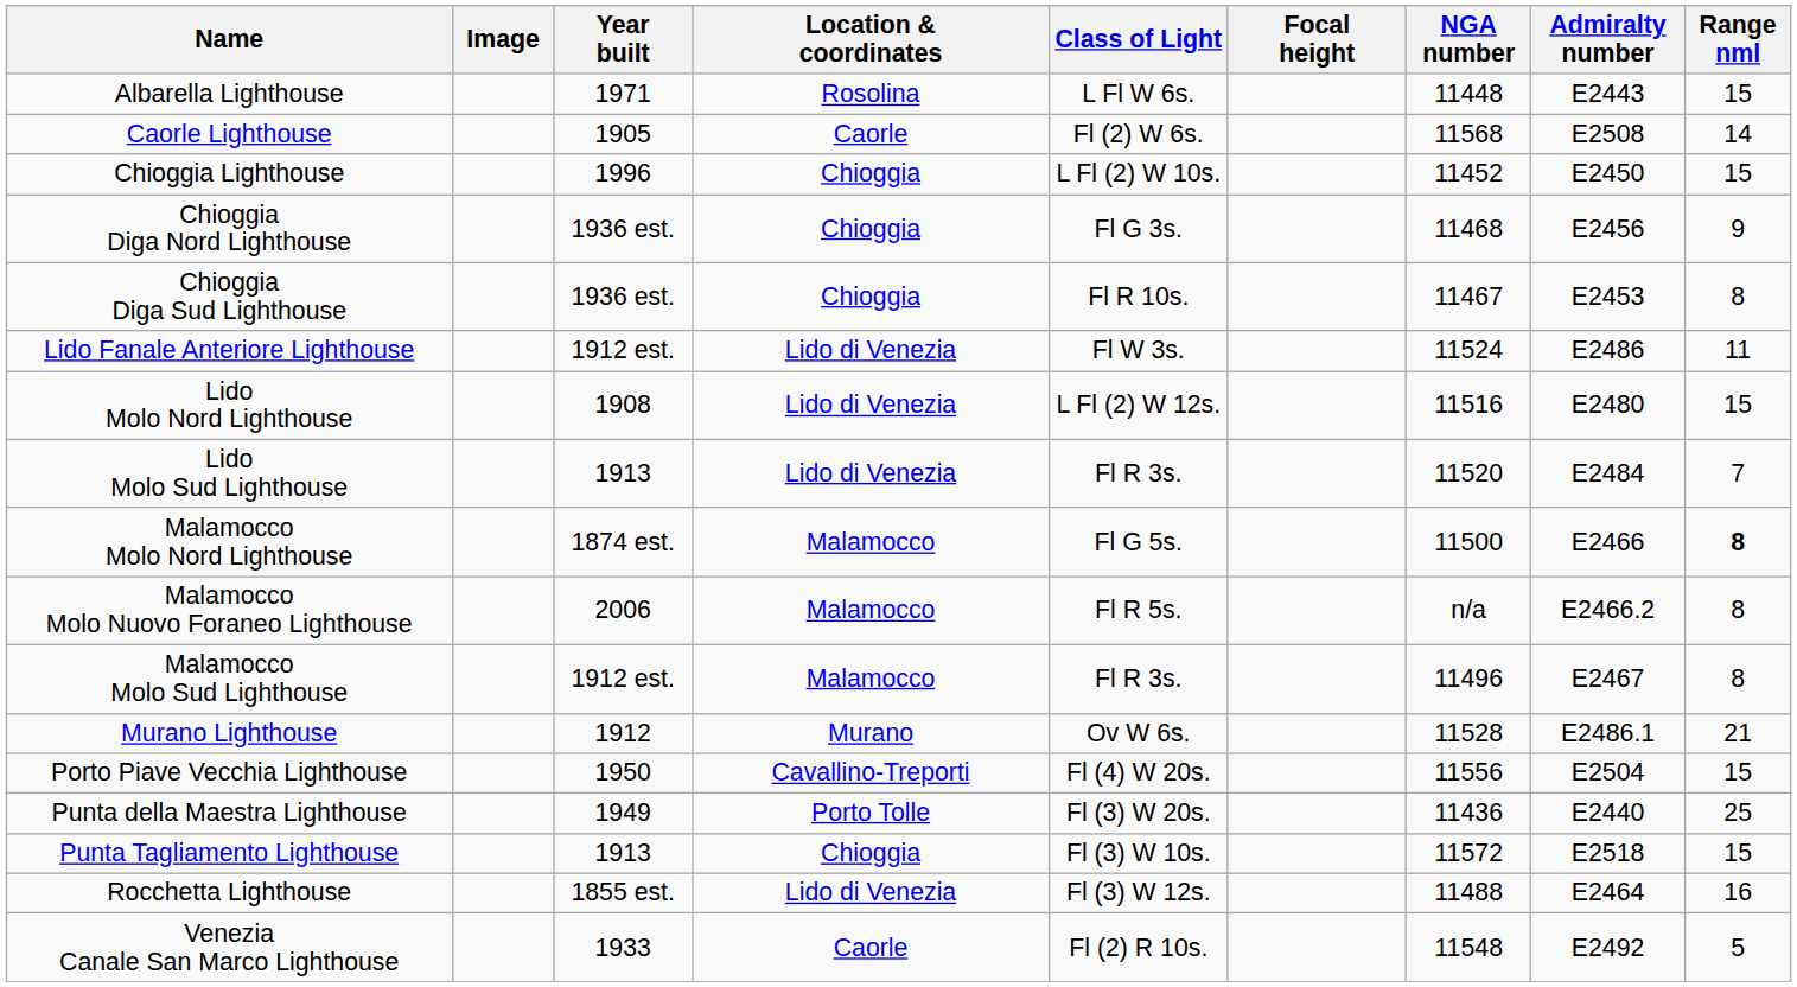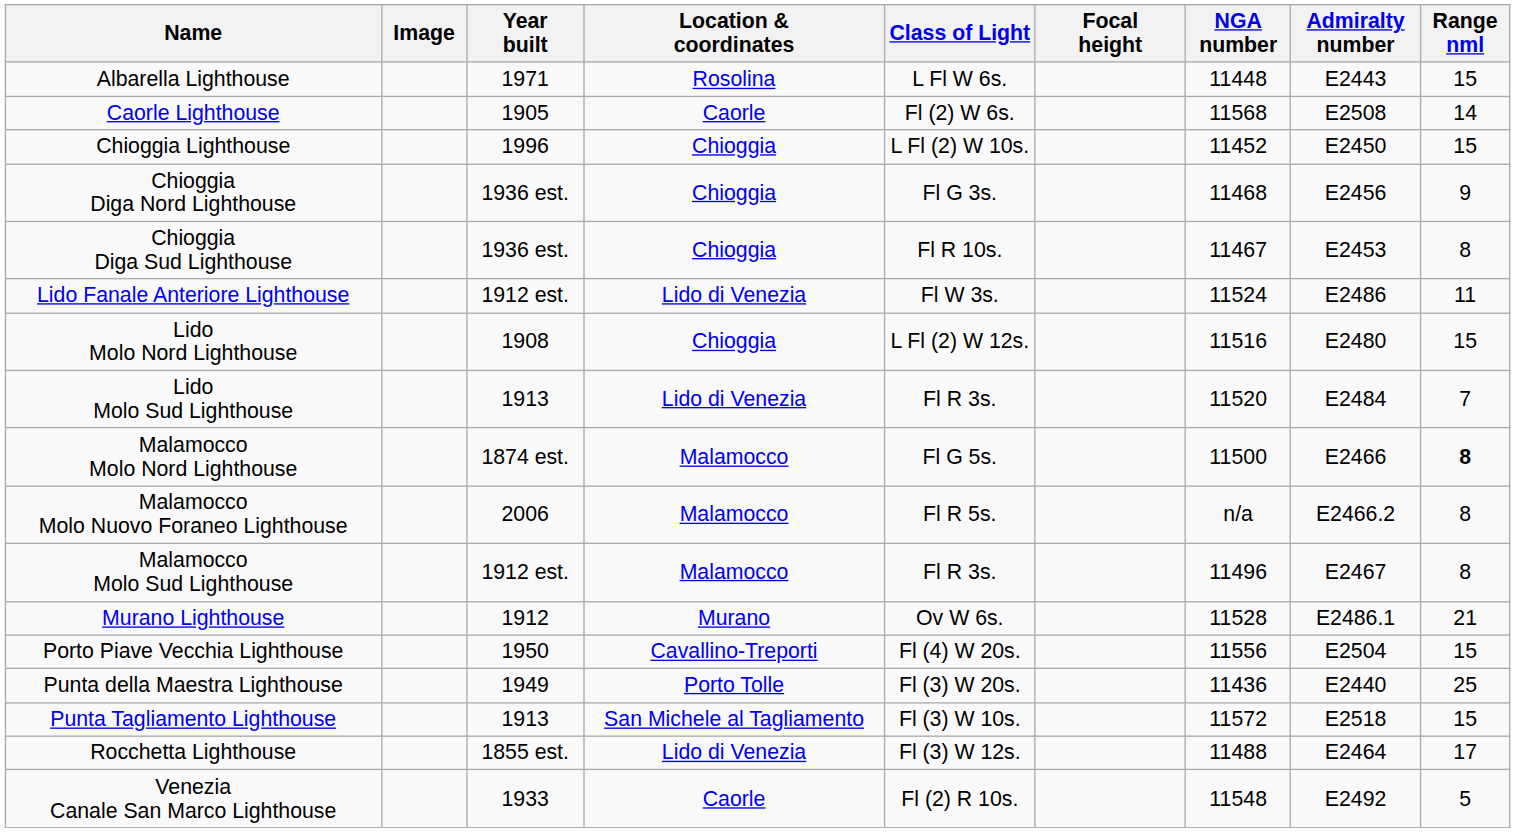 <table class="wikitable sortable" style="margin:auto;text-align:center">
 <tr>
 <th width="25%">Name</th>
 <th>Image</th>
 <th>Year<br>built</th>
 <th width="20%">Location &<br> coordinates</th>
 <th width="10%"><a href='#'>Class of Light</a></th>
 <th width="10%">Focal<br>height</th>
 <th><a href='#'>NGA</a><br>number</th>
 <th><a href='#'>Admiralty</a><br>number</th>
 <th>Range<br><a href='#'>nml</a></th>
 </tr>
 <tr>
 <td>Albarella Lighthouse</td>
 <td></td>
 <td>1971</td>
 <td><a href='#'>Rosolina</a><br></td>
 <td>L Fl W 6s.</td>
 <td></td>
 <td>11448</td>
 <td>E2443</td>
 <td>15</td>
 </tr>
 <tr>
 <td><a href='#'>Caorle Lighthouse</a></td>
 <td></td>
 <td>1905</td>
 <td><a href='#'>Caorle</a><br></td>
 <td>Fl (2) W 6s.</td>
 <td></td>
 <td>11568</td>
 <td>E2508</td>
 <td>14</td>
 </tr>
 <tr>
 <td>Chioggia Lighthouse</td>
 <td></td>
 <td>1996</td>
 <td><a href='#'>Chioggia</a><br></td>
 <td>L Fl (2) W 10s.</td>
 <td></td>
 <td>11452</td>
 <td>E2450</td>
 <td>15</td>
 </tr>
 <tr>
 <td>Chioggia<br>Diga Nord Lighthouse</td>
 <td></td>
 <td>1936 est.</td>
 <td><a href='#'>Chioggia</a><br></td>
 <td>Fl G 3s.</td>
 <td></td>
 <td>11468</td>
 <td>E2456</td>
 <td>9</td>
 </tr>
 <tr>
 <td>Chioggia<br>Diga Sud Lighthouse</td>
 <td></td>
 <td>1936 est.</td>
 <td><a href='#'>Chioggia</a><br></td>
 <td>Fl R 10s.</td>
 <td></td>
 <td>11467</td>
 <td>E2453</td>
 <td>8</td>
 </tr>
 <tr>
 <td><a href='#'>Lido Fanale Anteriore Lighthouse</a></td>
 <td></td>
 <td>1912 est.</td>
 <td><a href='#'>Lido di Venezia</a><br></td>
 <td>Fl W 3s.</td>
 <td></td>
 <td>11524</td>
 <td>E2486</td>
 <td>11</td>
 </tr>
 <tr>
 <td>Lido<br>Molo Nord Lighthouse</td>
 <td></td>
 <td>1908</td>
-<td><a href='#'>Lido di Venezia</a><br></td>
+<td><a href='#'>Chioggia</a><br></td>
 <td>L Fl (2) W 12s.</td>
 <td></td>
 <td>11516</td>
 <td>E2480</td>
 <td>15</td>
 </tr>
 <tr>
 <td>Lido<br>Molo Sud Lighthouse</td>
 <td></td>
 <td>1913</td>
 <td><a href='#'>Lido di Venezia</a><br></td>
 <td>Fl R 3s.</td>
 <td></td>
 <td>11520</td>
 <td>E2484</td>
 <td>7</td>
 </tr>
 <tr>
 <td>Malamocco<br>Molo Nord Lighthouse</td>
 <td></td>
 <td>1874 est.</td>
 <td><a href='#'>Malamocco</a><br></td>
 <td>Fl G 5s.</td>
 <td></td>
 <td>11500</td>
 <td>E2466</td>
 <td><strong>8</strong></td>
 </tr>
 <tr>
 <td>Malamocco<br>Molo Nuovo Foraneo Lighthouse</td>
 <td></td>
 <td>2006</td>
 <td><a href='#'>Malamocco</a><br></td>
 <td>Fl R 5s.</td>
 <td></td>
 <td>n/a</td>
 <td>E2466.2</td>
 <td>8</td>
 </tr>
 <tr>
 <td>Malamocco<br>Molo Sud Lighthouse</td>
 <td></td>
 <td>1912 est.</td>
 <td><a href='#'>Malamocco</a><br></td>
 <td>Fl R 3s.</td>
 <td></td>
 <td>11496</td>
 <td>E2467</td>
 <td>8</td>
 </tr>
 <tr>
 <td><a href='#'>Murano Lighthouse</a></td>
 <td></td>
 <td>1912</td>
 <td><a href='#'>Murano</a><br></td>
 <td>Ov W 6s.</td>
 <td></td>
 <td>11528</td>
 <td>E2486.1</td>
 <td>21</td>
 </tr>
 <tr>
 <td>Porto Piave Vecchia Lighthouse</td>
 <td></td>
 <td>1950</td>
 <td><a href='#'>Cavallino-Treporti</a><br></td>
 <td>Fl (4) W 20s.</td>
 <td></td>
 <td>11556</td>
 <td>E2504</td>
 <td>15</td>
 </tr>
 <tr>
 <td>Punta della Maestra Lighthouse</td>
 <td></td>
 <td>1949</td>
 <td><a href='#'>Porto Tolle</a><br></td>
 <td>Fl (3) W 20s.</td>
 <td></td>
 <td>11436</td>
 <td>E2440</td>
 <td>25</td>
 </tr>
 <tr>
 <td><a href='#'>Punta Tagliamento Lighthouse</a></td>
 <td></td>
 <td>1913</td>
-<td><a href='#'>Chioggia</a><br></td>
+<td><a href='#'>San Michele al Tagliamento</a><br></td>
 <td>Fl (3) W 10s.</td>
 <td></td>
 <td>11572</td>
 <td>E2518</td>
 <td>15</td>
 </tr>
 <tr>
 <td>Rocchetta Lighthouse</td>
 <td></td>
 <td>1855 est.</td>
 <td><a href='#'>Lido di Venezia</a><br></td>
 <td>Fl (3) W 12s.</td>
 <td></td>
 <td>11488</td>
 <td>E2464</td>
-<td>16</td>
+<td>17</td>
 </tr>
 <tr>
 <td>Venezia<br>Canale San Marco Lighthouse</td>
 <td></td>
 <td>1933</td>
 <td><a href='#'>Caorle</a><br></td>
 <td>Fl (2) R 10s.</td>
 <td></td>
 <td>11548</td>
 <td>E2492</td>
 <td>5</td>
 </tr>
 <tr>
 </tr>
 </table>
